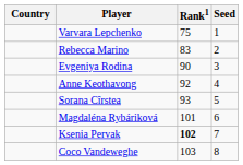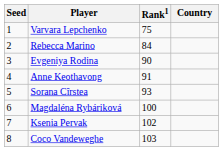 <table class="sortable wikitable">
 <tr>
-<th width="70">Country</th>
+<th>Seed</th>
 <th width="175">Player</th>
 <th>Rank<sup>1</sup></th>
-<th>Seed</th>
+<th width="70">Country</th>
 </tr>
 <tr>
-<td></td>
+<td>1</td>
 <td><a href='#'>Varvara Lepchenko</a></td>
 <td>75</td>
-<td>1</td>
+<td></td>
 </tr>
 <tr>
+<td>2</td>
+<td><a href='#'>Rebecca Marino</a></td>
+<td>84</td>
 <td></td>
-<td><a href='#'>Rebecca Marino</a></td>
-<td>83</td>
-<td>2</td>
 </tr>
 <tr>
-<td></td>
+<td>3</td>
 <td><a href='#'>Evgeniya Rodina</a></td>
 <td>90</td>
-<td>3</td>
+<td></td>
 </tr>
 <tr>
+<td>4</td>
+<td><a href='#'>Anne Keothavong</a></td>
+<td>91</td>
 <td></td>
-<td><a href='#'>Anne Keothavong</a></td>
-<td>92</td>
-<td>4</td>
 </tr>
 <tr>
-<td></td>
+<td>5</td>
 <td><a href='#'>Sorana Cîrstea</a></td>
 <td>93</td>
-<td>5</td>
+<td></td>
 </tr>
 <tr>
+<td>6</td>
+<td><a href='#'>Magdaléna Rybáriková</a></td>
+<td>100</td>
 <td></td>
-<td><a href='#'>Magdaléna Rybáriková</a></td>
-<td>101</td>
-<td>6</td>
 </tr>
 <tr>
+<td>7</td>
+<td><a href='#'>Ksenia Pervak</a></td>
+<td>102</td>
 <td></td>
-<td><a href='#'>Ksenia Pervak</a></td>
-<td><strong>102</strong></td>
-<td>7</td>
 </tr>
 <tr>
-<td></td>
+<td>8</td>
 <td><a href='#'>Coco Vandeweghe</a></td>
 <td>103</td>
-<td>8</td>
+<td></td>
 </tr>
 </table>
